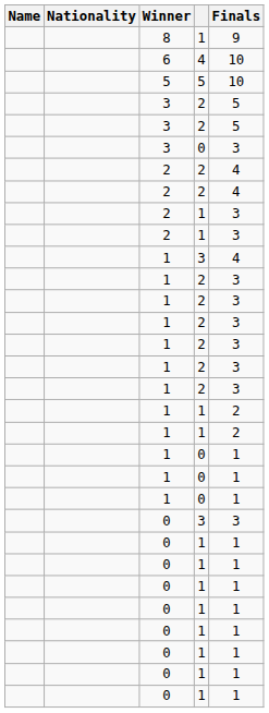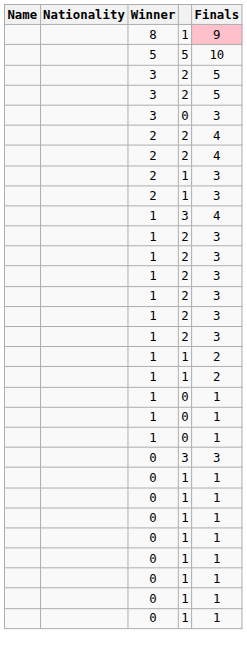 <table class="wikitable sortable" style="font-size:100%; text-align: center;">
 <tr>
 <th>Name</th>
 <th>Nationality</th>
 <th>Winner</th>
 <th></th>
 <th>Finals</th>
 </tr>
 <tr>
 <td align="left"><strong></strong></td>
 <td align="left"></td>
 <td>8</td>
 <td>1</td>
-<td>9</td>
-</tr>
-<tr>
-<td align="left"></td>
-<td align="left"></td>
-<td>6</td>
-<td>4</td>
-<td>10</td>
+<td style="background: pink;">9</td>
 </tr>
 <tr>
 <td align="left"></td>
 <td align="left"></td>
 <td>5</td>
 <td>5</td>
 <td>10</td>
 </tr>
 <tr>
 <td align="left"><strong></strong></td>
 <td align="left"></td>
 <td>3</td>
 <td>2</td>
 <td>5</td>
 </tr>
 <tr>
 <td align="left"><strong></strong></td>
 <td align="left"></td>
 <td>3</td>
 <td>2</td>
 <td>5</td>
 </tr>
 <tr>
 <td align="left"><strong></strong></td>
 <td align="left"></td>
 <td>3</td>
 <td>0</td>
 <td>3</td>
 </tr>
 <tr>
 <td align="left"><strong></strong></td>
 <td align="left"></td>
 <td>2</td>
 <td>2</td>
 <td>4</td>
 </tr>
 <tr>
 <td align="left"><strong></strong></td>
 <td align="left"></td>
 <td>2</td>
 <td>2</td>
 <td>4</td>
 </tr>
 <tr>
 <td align="left"></td>
 <td align="left"></td>
 <td>2</td>
 <td>1</td>
 <td>3</td>
 </tr>
 <tr>
 <td align="left"><strong></strong></td>
 <td align="left"></td>
 <td>2</td>
 <td>1</td>
 <td>3</td>
 </tr>
 <tr>
 <td align="left"></td>
 <td align="left"></td>
 <td>1</td>
 <td>3</td>
 <td>4</td>
 </tr>
 <tr>
 <td align="left"></td>
 <td align="left"></td>
 <td>1</td>
 <td>2</td>
 <td>3</td>
 </tr>
 <tr>
 <td align="left"><strong></strong></td>
 <td align="left"></td>
 <td>1</td>
 <td>2</td>
 <td>3</td>
 </tr>
 <tr>
 <td align="left"><strong></strong></td>
 <td align="left"></td>
 <td>1</td>
 <td>2</td>
 <td>3</td>
 </tr>
 <tr>
 <td align="left"><strong></strong></td>
 <td align="left"></td>
 <td>1</td>
 <td>2</td>
 <td>3</td>
 </tr>
 <tr>
 <td align="left"><strong></strong></td>
 <td align="left"></td>
 <td>1</td>
 <td>2</td>
 <td>3</td>
 </tr>
 <tr>
 <td align="left"><strong></strong></td>
 <td align="left"></td>
 <td>1</td>
 <td>2</td>
 <td>3</td>
 </tr>
 <tr>
 <td align="left"></td>
 <td align="left"></td>
 <td>1</td>
 <td>1</td>
 <td>2</td>
 </tr>
 <tr>
 <td align="left"></td>
 <td align="left"></td>
 <td>1</td>
 <td>1</td>
 <td>2</td>
 </tr>
 <tr>
 <td align="left"></td>
 <td align="left"></td>
 <td>1</td>
 <td>0</td>
 <td>1</td>
 </tr>
 <tr>
 <td align="left"></td>
 <td align="left"></td>
 <td>1</td>
 <td>0</td>
 <td>1</td>
 </tr>
 <tr>
 <td align="left"><strong></strong></td>
 <td align="left"></td>
 <td>1</td>
 <td>0</td>
 <td>1</td>
 </tr>
 <tr>
 <td align="left"><strong></strong></td>
 <td align="left"></td>
 <td>0</td>
 <td>3</td>
 <td>3</td>
 </tr>
 <tr>
 <td align="left"></td>
 <td align="left"></td>
 <td>0</td>
 <td>1</td>
 <td>1</td>
 </tr>
 <tr>
 <td align="left"></td>
 <td align="left"></td>
 <td>0</td>
 <td>1</td>
 <td>1</td>
 </tr>
 <tr>
 <td align="left"></td>
 <td align="left"></td>
 <td>0</td>
 <td>1</td>
 <td>1</td>
 </tr>
 <tr>
 <td align="left"></td>
 <td align="left"></td>
 <td>0</td>
 <td>1</td>
 <td>1</td>
 </tr>
 <tr>
 <td align="left"><strong></strong></td>
 <td align="left"></td>
 <td>0</td>
 <td>1</td>
 <td>1</td>
 </tr>
 <tr>
 <td align="left"></td>
 <td align="left"></td>
 <td>0</td>
 <td>1</td>
 <td>1</td>
 </tr>
 <tr>
 <td align="left"><strong></strong></td>
 <td align="left"></td>
 <td>0</td>
 <td>1</td>
 <td>1</td>
 </tr>
 <tr>
 <td align="left"><strong></strong></td>
 <td align="left"></td>
 <td>0</td>
 <td>1</td>
 <td>1</td>
 </tr>
 </table>
